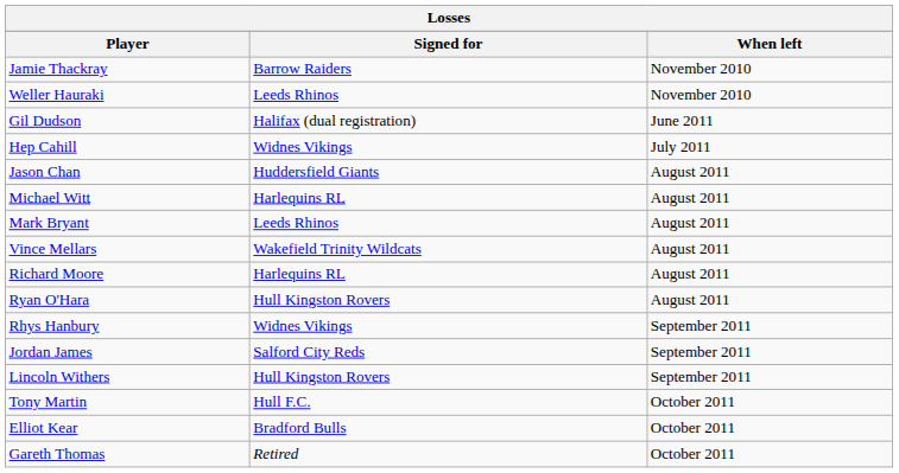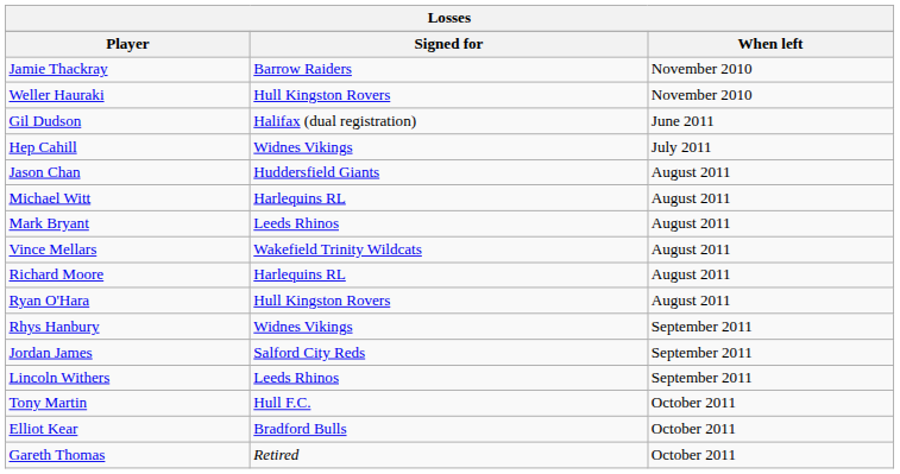 <table class="wikitable" width="65%" style="font-size:90%">
 <tr bgcolor="#efefef">
 <th colspan=11>Losses</th>
 </tr>
 <tr bgcolor="#efefef">
 </tr>
 <tr>
 <th>Player</th>
 <th>Signed for</th>
 <th>When left</th>
 </tr>
 <tr>
 <td><a href='#'>Jamie Thackray</a></td>
 <td><a href='#'>Barrow Raiders</a></td>
 <td>November 2010</td>
 </tr>
 <tr>
 <td><a href='#'>Weller Hauraki</a></td>
-<td><a href='#'>Leeds Rhinos</a></td>
+<td><a href='#'>Hull Kingston Rovers</a></td>
 <td>November 2010</td>
 </tr>
 <tr>
 <td><a href='#'>Gil Dudson</a></td>
 <td><a href='#'>Halifax</a> (dual registration)</td>
 <td>June 2011</td>
 </tr>
 <tr>
 <td><a href='#'>Hep Cahill</a></td>
 <td><a href='#'>Widnes Vikings</a></td>
 <td>July 2011</td>
 </tr>
 <tr>
 <td><a href='#'>Jason Chan</a></td>
 <td><a href='#'>Huddersfield Giants</a></td>
 <td>August 2011</td>
 </tr>
 <tr>
 <td><a href='#'>Michael Witt</a></td>
 <td><a href='#'>Harlequins RL</a></td>
 <td>August 2011</td>
 </tr>
 <tr>
 <td><a href='#'>Mark Bryant</a></td>
 <td><a href='#'>Leeds Rhinos</a></td>
 <td>August 2011</td>
 </tr>
 <tr>
 <td><a href='#'>Vince Mellars</a></td>
 <td><a href='#'>Wakefield Trinity Wildcats</a></td>
 <td>August 2011</td>
 </tr>
 <tr>
 <td><a href='#'>Richard Moore</a></td>
 <td><a href='#'>Harlequins RL</a></td>
 <td>August 2011</td>
 </tr>
 <tr>
 <td><a href='#'>Ryan O'Hara</a></td>
 <td><a href='#'>Hull Kingston Rovers</a></td>
 <td>August 2011</td>
 </tr>
 <tr>
 <td><a href='#'>Rhys Hanbury</a></td>
 <td><a href='#'>Widnes Vikings</a></td>
 <td>September 2011</td>
 </tr>
 <tr>
 <td><a href='#'>Jordan James</a></td>
 <td><a href='#'>Salford City Reds</a></td>
 <td>September 2011</td>
 </tr>
 <tr>
 <td><a href='#'>Lincoln Withers</a></td>
-<td><a href='#'>Hull Kingston Rovers</a></td>
+<td><a href='#'>Leeds Rhinos</a></td>
 <td>September 2011</td>
 </tr>
 <tr>
 <td><a href='#'>Tony Martin</a></td>
 <td><a href='#'>Hull F.C.</a></td>
 <td>October 2011</td>
 </tr>
 <tr>
 <td><a href='#'>Elliot Kear</a></td>
 <td><a href='#'>Bradford Bulls</a></td>
 <td>October 2011</td>
 </tr>
 <tr>
 <td><a href='#'>Gareth Thomas</a></td>
 <td><em>Retired</em></td>
 <td>October 2011</td>
 </tr>
 </table>
